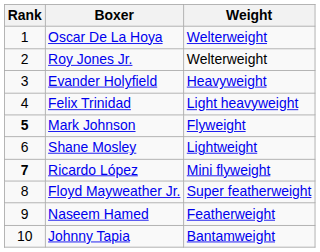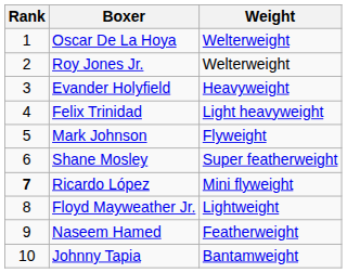 <table class="wikitable ">
 <tr>
 <th>Rank</th>
 <th>Boxer</th>
 <th>Weight</th>
 </tr>
 <tr>
 <td align=center>1</td>
 <td><a href='#'>Oscar De La Hoya</a></td>
 <td><a href='#'>Welterweight</a></td>
 </tr>
 <tr>
 <td align=center>2</td>
 <td><a href='#'>Roy Jones Jr.</a></td>
 <td>Welterweight</td>
 </tr>
 <tr>
 <td align=center>3</td>
 <td><a href='#'>Evander Holyfield</a></td>
 <td><a href='#'>Heavyweight</a></td>
 </tr>
 <tr>
 <td align=center>4</td>
 <td><a href='#'>Felix Trinidad</a></td>
 <td><a href='#'>Light heavyweight</a></td>
 </tr>
 <tr>
-<td align=center><strong>5</strong></td>
+<td align=center>5</td>
 <td><a href='#'>Mark Johnson</a></td>
 <td><a href='#'>Flyweight</a></td>
 </tr>
 <tr>
 <td align=center>6</td>
 <td><a href='#'>Shane Mosley</a></td>
-<td><a href='#'>Lightweight</a></td>
+<td><a href='#'>Super featherweight</a></td>
 </tr>
 <tr>
 <td align=center><strong>7</strong></td>
 <td><a href='#'>Ricardo López</a></td>
 <td><a href='#'>Mini flyweight</a></td>
 </tr>
 <tr>
 <td align=center>8</td>
 <td><a href='#'>Floyd Mayweather Jr.</a></td>
-<td><a href='#'>Super featherweight</a></td>
+<td><a href='#'>Lightweight</a></td>
 </tr>
 <tr>
 <td align=center>9</td>
 <td><a href='#'>Naseem Hamed</a></td>
 <td><a href='#'>Featherweight</a></td>
 </tr>
 <tr>
 <td align=center>10</td>
 <td><a href='#'>Johnny Tapia</a></td>
 <td><a href='#'>Bantamweight</a></td>
 </tr>
 </table>
